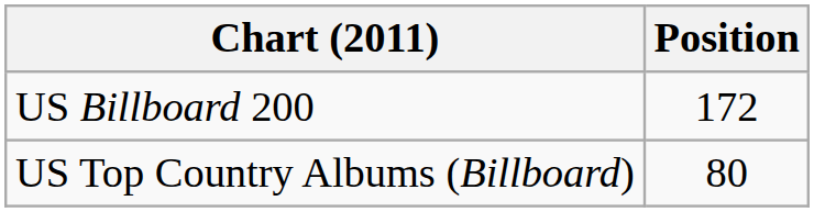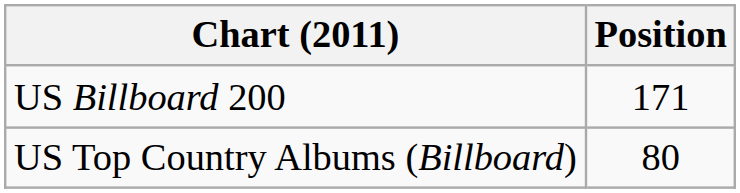 <table class="wikitable">
 <tr>
 <th>Chart (2011)</th>
 <th>Position</th>
 </tr>
 <tr>
 <td>US <em>Billboard</em> 200</td>
-<td style="text-align:center;">172</td>
+<td style="text-align:center;">171</td>
 </tr>
 <tr>
 <td>US Top Country Albums (<em>Billboard</em>)</td>
 <td style="text-align:center;">80</td>
 </tr>
 </table>
